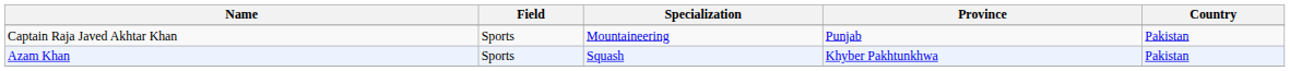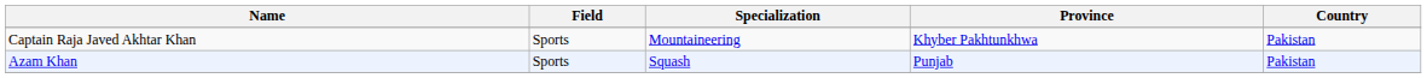 <table class="wikitable sortable" width="100%">
 <tr>
 <th>Name</th>
 <th>Field</th>
 <th>Specialization</th>
 <th>Province</th>
 <th>Country</th>
 </tr>
 <tr bgcolor=#edf3fe>
 </tr>
 <tr>
 <td>Captain Raja Javed Akhtar Khan</td>
 <td>Sports</td>
 <td><a href='#'>Mountaineering</a></td>
-<td><a href='#'>Punjab</a></td>
+<td><a href='#'>Khyber Pakhtunkhwa</a></td>
 <td><a href='#'>Pakistan</a></td>
 </tr>
 <tr bgcolor=#edf3fe>
 <td><a href='#'>Azam Khan</a></td>
 <td>Sports</td>
 <td><a href='#'>Squash</a></td>
-<td><a href='#'>Khyber Pakhtunkhwa</a></td>
+<td><a href='#'>Punjab</a></td>
 <td><a href='#'>Pakistan</a></td>
 </tr>
 <tr>
 </tr>
 </table>
